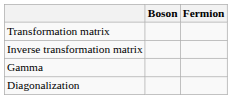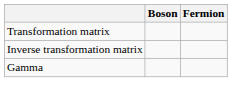 <table class="wikitable">
 <tr>
 <th></th>
 <th>Boson</th>
 <th>Fermion</th>
 </tr>
 <tr>
 <td>Transformation matrix</td>
 <td></td>
 <td></td>
 </tr>
 <tr>
 <td>Inverse transformation matrix</td>
 <td></td>
 <td></td>
 </tr>
 <tr>
 <td>Gamma</td>
 <td></td>
 <td></td>
 </tr>
-<tr>
-<td>Diagonalization</td>
-<td></td>
-<td></td>
-</tr>
 </table>
